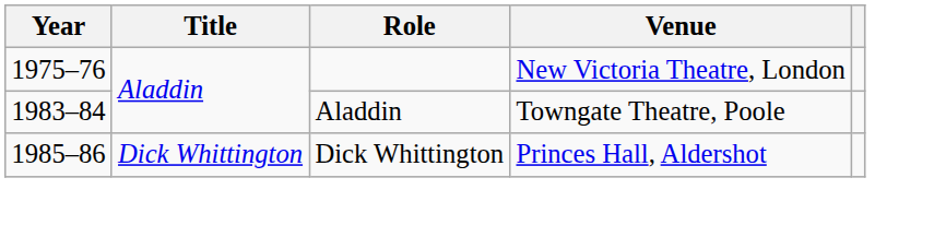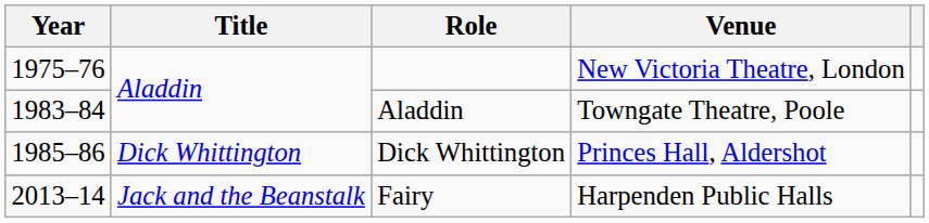 <table class="wikitable sortable">
 <tr>
 <th>Year</th>
 <th>Title</th>
 <th>Role</th>
 <th>Venue</th>
 <th></th>
 </tr>
 <tr>
 <td>1975–76</td>
 <td rowspan="2"><em><a href='#'>Aladdin</a></em></td>
 <td></td>
 <td><a href='#'>New Victoria Theatre</a>, London</td>
 <td style="text-align:center;"></td>
 </tr>
 <tr>
 <td>1983–84</td>
 <td>Aladdin</td>
 <td>Towngate Theatre, Poole</td>
 <td style="text-align:center;"></td>
 </tr>
 <tr>
 <td>1985–86</td>
 <td><em><a href='#'>Dick Whittington</a></em></td>
 <td>Dick Whittington</td>
 <td><a href='#'>Princes Hall</a>, <a href='#'>Aldershot</a></td>
 <td style="text-align:center;"></td>
 </tr>
+<tr>
+<td>2013–14</td>
+<td><em><a href='#'>Jack and the Beanstalk</a></em></td>
+<td>Fairy</td>
+<td>Harpenden Public Halls</td>
+<td style="text-align:center;"></td>
+</tr>
 </table>
